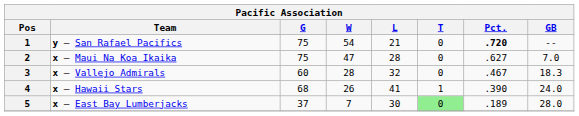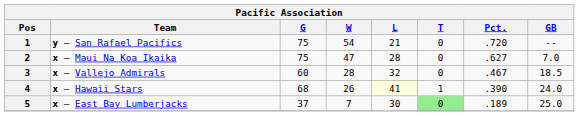 <table class="wikitable"  style="width:50%; text-align:center;">
 <tr>
 <th colspan="8">Pacific Association</th>
 </tr>
 <tr>
 <th scope="col" width="5%">Pos</th>
 <th scope="col" width="25%">Team</th>
 <th scope="col" width="5%"><a href='#'>G</a></th>
 <th scope="col" width="5%"><a href='#'>W</a></th>
 <th scope="col" width="5%"><a href='#'>L</a></th>
 <th scope="col" width="5%"><a href='#'>T</a></th>
 <th scope="col" width="7%"><a href='#'>Pct.</a></th>
 <th scope="col" width="5%"><a href='#'>GB</a></th>
 </tr>
 <tr>
 <th>1</th>
 <td style="text-align:left;"><strong>y</strong> – <a href='#'>San Rafael Pacifics</a></td>
 <td>75</td>
 <td>54</td>
 <td>21</td>
 <td>0</td>
-<td><strong>.720</strong></td>
+<td>.720</td>
 <td>--</td>
 </tr>
 <tr>
 <th>2</th>
 <td style="text-align:left;"><strong>x</strong> – <a href='#'>Maui Na Koa Ikaika</a></td>
 <td>75</td>
 <td>47</td>
 <td>28</td>
 <td>0</td>
 <td>.627</td>
 <td>7.0</td>
 </tr>
 <tr>
 <th>3</th>
 <td style="text-align:left;"><strong>x</strong> – <a href='#'>Vallejo Admirals</a></td>
 <td>60</td>
 <td>28</td>
 <td>32</td>
 <td>0</td>
 <td>.467</td>
-<td>18.3</td>
+<td>18.5</td>
 </tr>
 <tr>
 <th>4</th>
 <td style="text-align:left;"><strong>x</strong> – <a href='#'>Hawaii Stars</a></td>
 <td>68</td>
 <td>26</td>
-<td>41</td>
+<td style="background: lightyellow;">41</td>
 <td>1</td>
 <td>.390</td>
 <td>24.0</td>
 </tr>
 <tr>
 <th>5</th>
 <td style="text-align:left;"><strong>x</strong> – <a href='#'>East Bay Lumberjacks</a></td>
 <td>37</td>
 <td>7</td>
 <td>30</td>
 <td style="background: lightgreen;">0</td>
 <td>.189</td>
-<td>28.0</td>
+<td>25.0</td>
 </tr>
 <tr>
 </tr>
 </table>
